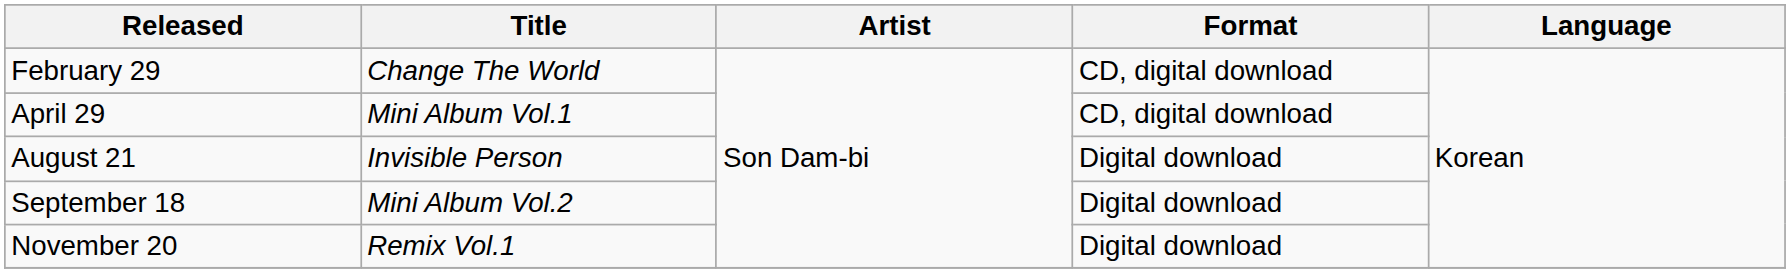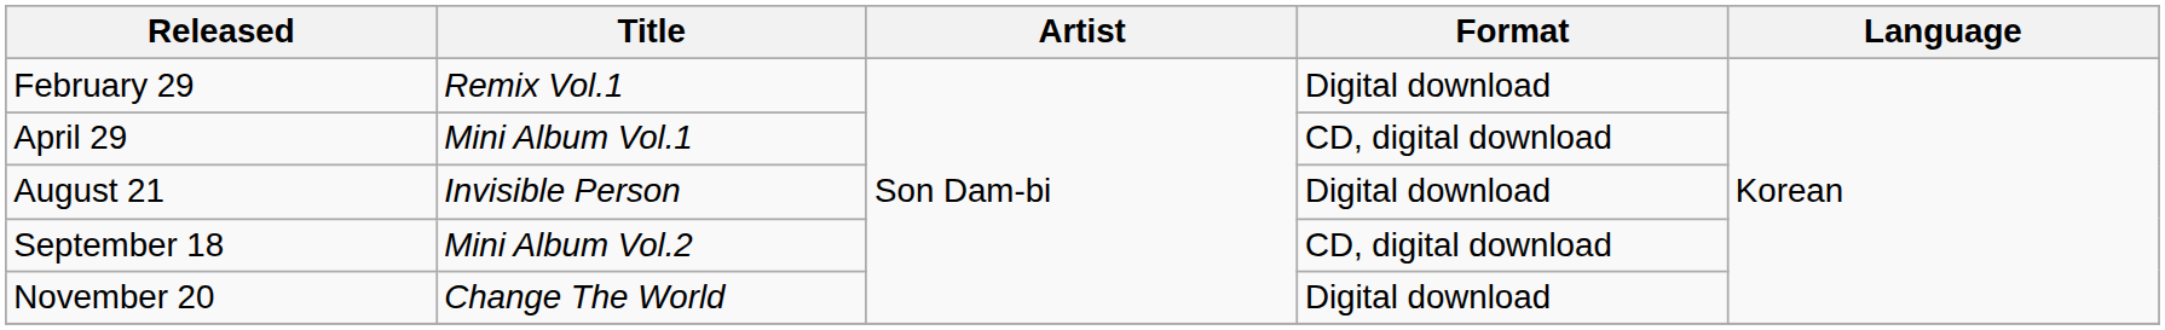 <table class="wikitable sortable" align="left center" style="width:65%;">
 <tr>
 <th style="width:20%;">Released</th>
 <th style="width:20%;">Title</th>
 <th style="width:20%;">Artist</th>
 <th style="width:20%;">Format</th>
 <th style="width:20%;">Language</th>
 </tr>
 <tr>
 <td>February 29</td>
-<td><em>Change The World</em></td>
+<td><em>Remix Vol.1</em></td>
 <td rowspan="5">Son Dam-bi</td>
-<td>CD, digital download</td>
+<td>Digital download</td>
 <td rowspan="5">Korean</td>
 </tr>
 <tr>
 <td>April 29</td>
 <td><em>Mini Album Vol.1</em></td>
 <td>CD, digital download</td>
 </tr>
 <tr>
 <td>August 21</td>
 <td><em>Invisible Person</em></td>
 <td>Digital download</td>
 </tr>
 <tr>
 <td>September 18</td>
 <td><em>Mini Album Vol.2</em></td>
-<td>Digital download</td>
+<td>CD, digital download</td>
 </tr>
 <tr>
 <td>November 20</td>
-<td><em>Remix Vol.1</em></td>
+<td><em>Change The World</em></td>
 <td>Digital download</td>
 </tr>
 <tr>
 </tr>
 </table>
